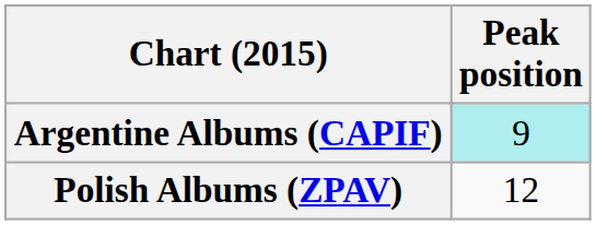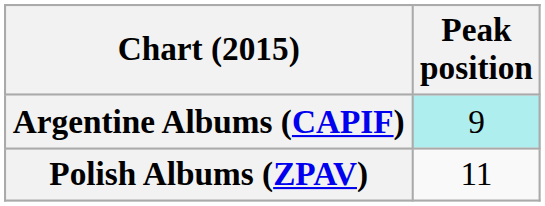 <table class="wikitable sortable plainrowheaders" style="text-align:center;">
 <tr>
 <th scope="col">Chart (2015)</th>
 <th scope="col">Peak<br>position</th>
 </tr>
 <tr>
 <th scope="row">Argentine Albums (<a href='#'>CAPIF</a>)</th>
 <td style="background: paleturquoise;">9</td>
 </tr>
 <tr>
 <th scope="row">Polish Albums (<a href='#'>ZPAV</a>)</th>
-<td>12</td>
+<td>11</td>
 </tr>
 </table>
